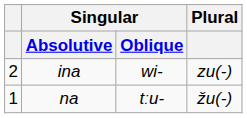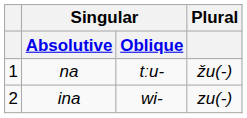 <table class="wikitable" style=text-align:center>
 <tr>
 <th></th>
 <th colspan = 2>Singular</th>
 <th>Plural</th>
 </tr>
 <tr>
 <th></th>
 <th><a href='#'>Absolutive</a></th>
 <th><a href='#'>Oblique</a></th>
 <th></th>
 </tr>
 <tr>
+<td>1</td>
+<td><em>na</em></td>
+<td><em>tːu-</em></td>
+<td><em>žu(-)</em></td>
+</tr>
+<tr>
 <td>2</td>
 <td><em>ina</em></td>
 <td><em>wi-</em></td>
 <td><em>zu(-)</em></td>
 </tr>
-<tr>
-<td>1</td>
-<td><em>na</em></td>
-<td><em>tːu-</em></td>
-<td><em>žu(-)</em></td>
-</tr>
 </table>
